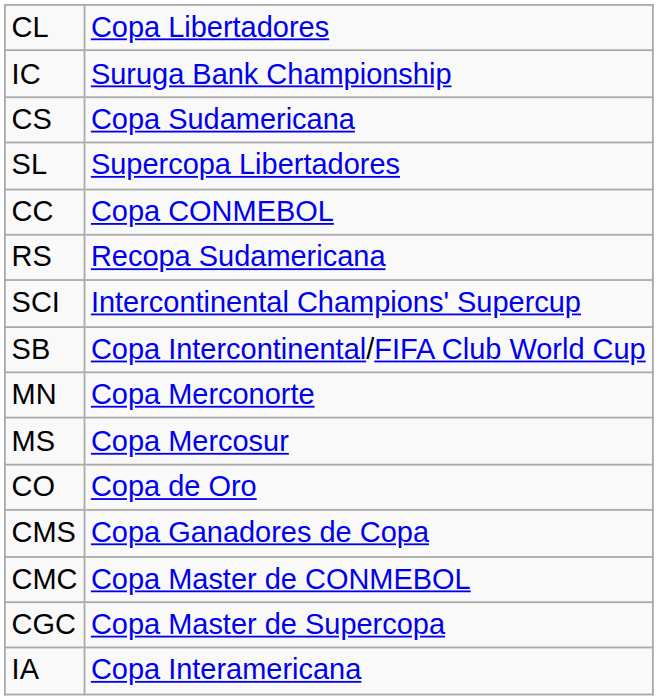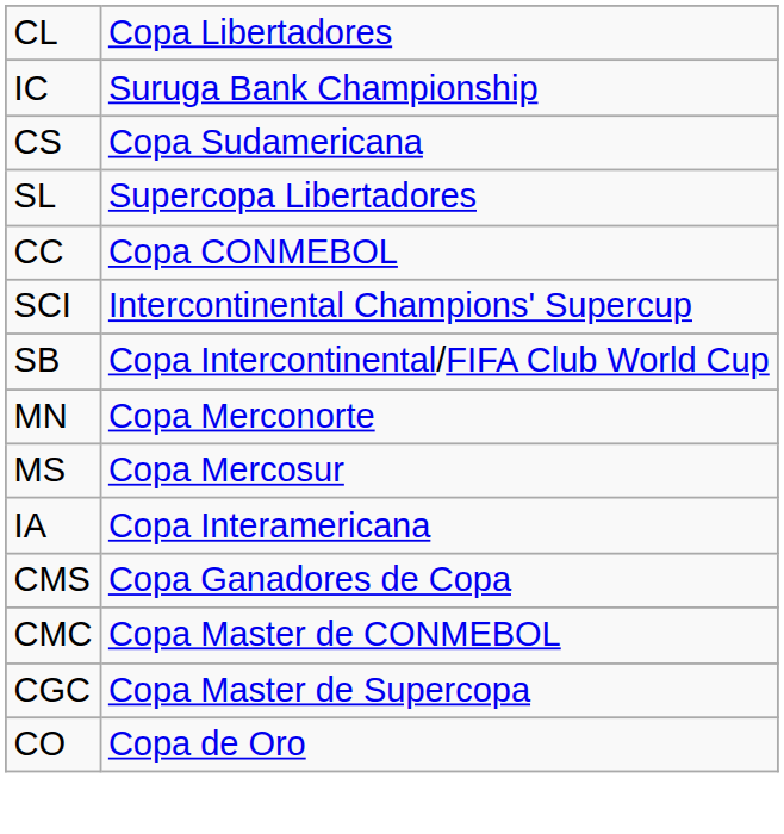 <table class="wikitable">
 <tr>
 <td>CL</td>
 <td><a href='#'>Copa Libertadores</a></td>
 </tr>
 <tr>
 <td>IC</td>
 <td><a href='#'>Suruga Bank Championship</a></td>
 </tr>
 <tr>
 <td>CS</td>
 <td><a href='#'>Copa Sudamericana</a></td>
 </tr>
 <tr>
 <td>SL</td>
 <td><a href='#'>Supercopa Libertadores</a></td>
 </tr>
 <tr>
 <td>CC</td>
 <td><a href='#'>Copa CONMEBOL</a></td>
 </tr>
 <tr>
-<td>RS</td>
-<td><a href='#'>Recopa Sudamericana</a></td>
-</tr>
-<tr>
 <td>SCI</td>
 <td><a href='#'>Intercontinental Champions' Supercup</a></td>
 </tr>
 <tr>
 <td>SB</td>
 <td><a href='#'>Copa Intercontinental</a>/<a href='#'>FIFA Club World Cup</a></td>
 </tr>
 <tr>
 <td>MN</td>
 <td><a href='#'>Copa Merconorte</a></td>
 </tr>
 <tr>
 <td>MS</td>
 <td><a href='#'>Copa Mercosur</a></td>
 </tr>
 <tr>
-<td>CO</td>
-<td><a href='#'>Copa de Oro</a></td>
+<td>IA</td>
+<td><a href='#'>Copa Interamericana</a></td>
 </tr>
 <tr>
 <td>CMS</td>
 <td><a href='#'>Copa Ganadores de Copa</a></td>
 </tr>
 <tr>
 <td>CMC</td>
 <td><a href='#'>Copa Master de CONMEBOL</a></td>
 </tr>
 <tr>
 <td>CGC</td>
 <td><a href='#'>Copa Master de Supercopa</a></td>
 </tr>
 <tr>
-<td>IA</td>
-<td><a href='#'>Copa Interamericana</a></td>
+<td>CO</td>
+<td><a href='#'>Copa de Oro</a></td>
 </tr>
 </table>
